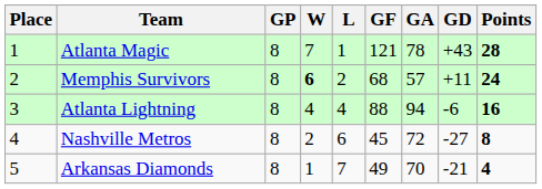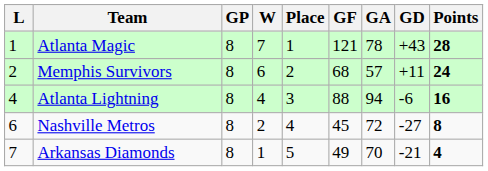 <table class="wikitable">
 <tr>
-<th>Place</th>
+<th width="20">L</th>
 <th width="170">Team</th>
 <th width="20">GP</th>
 <th width="20">W</th>
-<th width="20">L</th>
+<th>Place</th>
 <th width="20">GF</th>
 <th width="20">GA</th>
 <th width="25">GD</th>
 <th>Points</th>
 </tr>
 <tr bgcolor=#ccffcc>
 <td>1</td>
 <td><a href='#'>Atlanta Magic</a></td>
 <td>8</td>
 <td>7</td>
 <td>1</td>
 <td>121</td>
 <td>78</td>
 <td>+43</td>
 <td><strong>28</strong></td>
 </tr>
 <tr bgcolor=#ccffcc>
 <td>2</td>
 <td><a href='#'>Memphis Survivors</a></td>
 <td>8</td>
-<td><strong>6</strong></td>
+<td>6</td>
 <td>2</td>
 <td>68</td>
 <td>57</td>
 <td>+11</td>
 <td><strong>24</strong></td>
 </tr>
 <tr bgcolor=#ccffcc>
-<td>3</td>
+<td>4</td>
 <td><a href='#'>Atlanta Lightning</a></td>
 <td>8</td>
 <td>4</td>
-<td>4</td>
+<td>3</td>
 <td>88</td>
 <td>94</td>
 <td>-6</td>
 <td><strong>16</strong></td>
 </tr>
 <tr>
-<td>4</td>
+<td>6</td>
 <td><a href='#'>Nashville Metros</a></td>
 <td>8</td>
 <td>2</td>
-<td>6</td>
+<td>4</td>
 <td>45</td>
 <td>72</td>
 <td>-27</td>
 <td><strong>8</strong></td>
 </tr>
 <tr>
-<td>5</td>
+<td>7</td>
 <td><a href='#'>Arkansas Diamonds</a></td>
 <td>8</td>
 <td>1</td>
-<td>7</td>
+<td>5</td>
 <td>49</td>
 <td>70</td>
 <td>-21</td>
 <td><strong>4</strong></td>
 </tr>
 </table>
